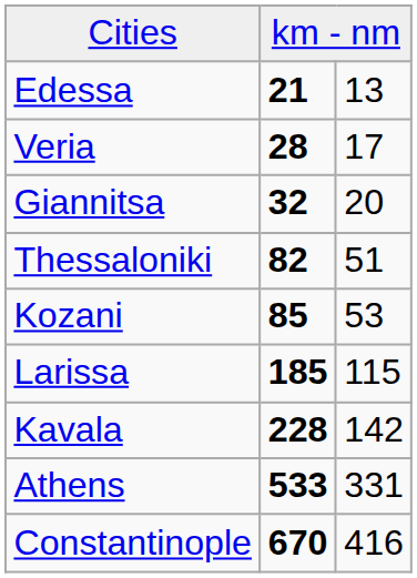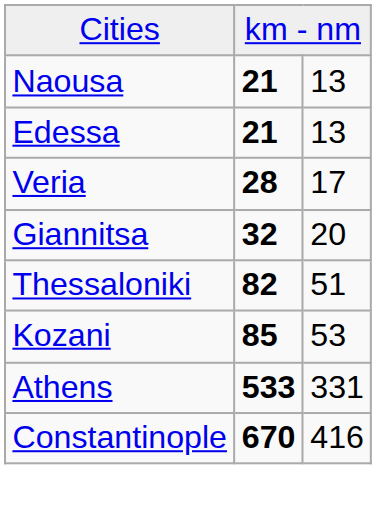 <table class="wikitable">
 <tr>
 <td color:  style="background:#efefef; text-align:center; height:11px;"><a href='#'>Cities</a></td>
 <td color: colspan="2" style="background:#efefef; text-align:center; height:11px;"><a href='#'>km - nm</a></td>
+</tr>
+<tr>
+<td><a href='#'>Naousa</a></td>
+<td><strong>21</strong></td>
+<td>13</td>
 </tr>
 <tr>
 <td><a href='#'>Edessa</a></td>
 <td><strong>21</strong></td>
 <td>13</td>
 </tr>
 <tr>
 <td><a href='#'>Veria</a></td>
 <td><strong>28</strong></td>
 <td>17</td>
 </tr>
 <tr>
 <td><a href='#'>Giannitsa</a></td>
 <td><strong>32</strong></td>
 <td>20</td>
 </tr>
 <tr>
 <td><a href='#'>Thessaloniki</a></td>
 <td><strong>82</strong></td>
 <td>51</td>
 </tr>
 <tr>
 <td><a href='#'>Kozani</a></td>
 <td><strong>85</strong></td>
 <td>53</td>
 </tr>
 <tr>
-<td><a href='#'>Larissa</a></td>
-<td><strong>185</strong></td>
-<td>115</td>
-</tr>
-<tr>
-<td><a href='#'>Kavala</a></td>
-<td><strong>228</strong></td>
-<td>142</td>
-</tr>
-<tr>
 <td><a href='#'>Athens</a></td>
 <td><strong>533</strong></td>
 <td>331</td>
 </tr>
 <tr>
 <td><a href='#'>Constantinople</a></td>
 <td><strong>670</strong></td>
 <td>416</td>
 </tr>
 </table>
